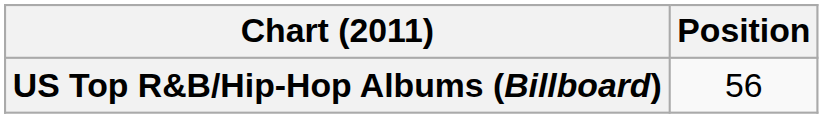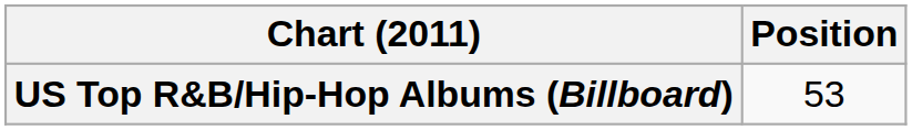 <table class="wikitable plainrowheaders" style="text-align:center">
 <tr>
 <th scope="col">Chart (2011)</th>
 <th scope="col">Position</th>
 </tr>
 <tr>
 <th scope="row">US Top R&B/Hip-Hop Albums (<em>Billboard</em>)</th>
-<td>56</td>
+<td>53</td>
 </tr>
 </table>
